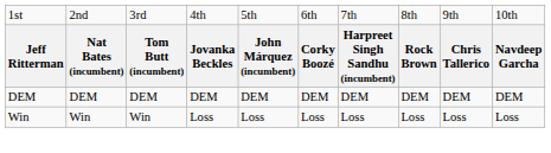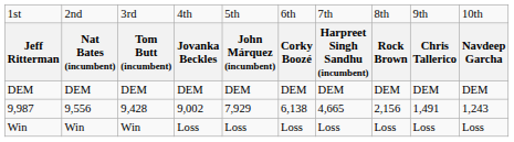 <table class="wikitable">
 <tr>
 <td>1st</td>
 <td>2nd</td>
 <td>3rd</td>
 <td>4th</td>
 <td>5th</td>
 <td>6th</td>
 <td>7th</td>
 <td>8th</td>
 <td>9th</td>
 <td>10th</td>
 </tr>
 <tr>
 <th>Jeff<br> Ritterman</th>
 <th>Nat<br> Bates<br><small>(incumbent)</small></th>
 <th>Tom<br> Butt<br><small>(incumbent)</small></th>
 <th>Jovanka<br> Beckles</th>
 <th>John<br> Márquez<br><small>(incumbent)</small></th>
 <th>Corky<br> Boozé</th>
 <th>Harpreet<br> Singh<br> Sandhu<br><small>(incumbent)</small></th>
 <th>Rock<br> Brown</th>
 <th>Chris<br> Tallerico</th>
 <th>Navdeep<br> Garcha</th>
 </tr>
 <tr>
 <td>DEM</td>
 <td>DEM</td>
 <td>DEM</td>
 <td>DEM</td>
 <td>DEM</td>
 <td>DEM</td>
 <td>DEM</td>
 <td>DEM</td>
 <td>DEM</td>
 <td>DEM</td>
 </tr>
 <tr>
+<td>9,987</td>
+<td>9,556</td>
+<td>9,428</td>
+<td>9,002</td>
+<td>7,929</td>
+<td>6,138</td>
+<td>4,665</td>
+<td>2,156</td>
+<td>1,491</td>
+<td>1,243</td>
+</tr>
+<tr>
 <td>Win</td>
 <td>Win</td>
 <td>Win</td>
 <td>Loss</td>
 <td>Loss</td>
 <td>Loss</td>
 <td>Loss</td>
 <td>Loss</td>
 <td>Loss</td>
 <td>Loss</td>
 </tr>
 </table>
